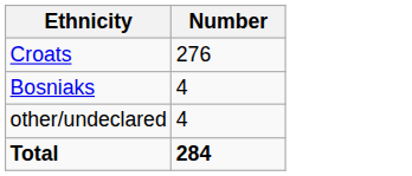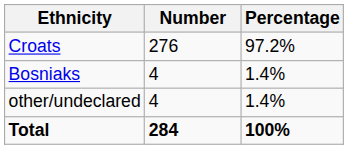 <table class="wikitable">
 <tr>
 <th width="100px">Ethnicity</th>
 <th width="80px">Number</th>
+<th width="80px">Percentage</th>
 </tr>
 <tr>
 <td><a href='#'>Croats</a></td>
 <td>276</td>
+<td>97.2%</td>
 </tr>
 <tr>
 <td><a href='#'>Bosniaks</a></td>
 <td>4</td>
+<td>1.4%</td>
 </tr>
 <tr>
 <td>other/undeclared</td>
 <td>4</td>
+<td>1.4%</td>
 </tr>
 <tr>
 <td><strong>Total</strong></td>
 <td><strong>284</strong></td>
+<td><strong>100%</strong></td>
 </tr>
 </table>
